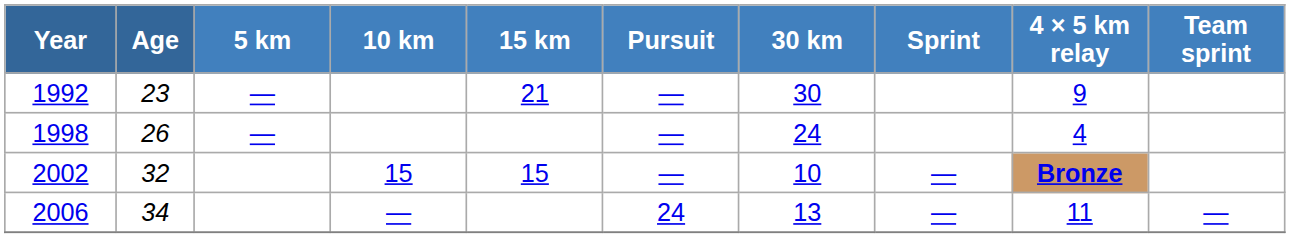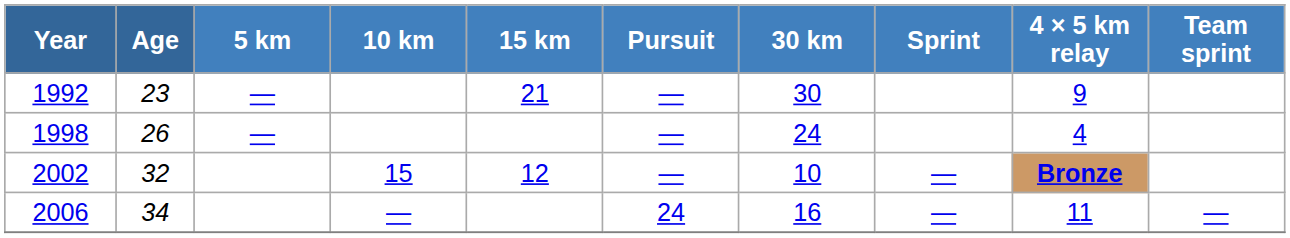 <table class="wikitable" style="font-size:95%; text-align:center; border:grey solid 1px; border-collapse:collapse; background:#ffffff;">
 <tr>
 <th style="background-color:#369; color:white; width:60px;"> Year </th>
 <th style="background-color:#369; color:white; width:40px;"> Age </th>
 <th style="background-color:#4180be; color:white; width:75px;"> 5 km </th>
 <th style="background-color:#4180be; color:white; width:75px;"> 10 km </th>
 <th style="background-color:#4180be; color:white; width:75px;"> 15 km </th>
 <th style="background-color:#4180be; color:white; width:75px;"> Pursuit </th>
 <th style="background-color:#4180be; color:white; width:75px;"> 30 km </th>
 <th style="background-color:#4180be; color:white; width:75px;"> Sprint </th>
 <th style="background-color:#4180be; color:white; width:75px;"> 4 × 5 km <br> relay </th>
 <th style="background-color:#4180be; color:white; width:75px;"> Team <br> sprint </th>
 </tr>
 <tr>
 <td><a href='#'>1992</a></td>
 <td><em>23</em></td>
 <td><a href='#'>—</a></td>
 <td></td>
 <td><a href='#'>21</a></td>
 <td><a href='#'>—</a></td>
 <td><a href='#'>30</a></td>
 <td></td>
 <td><a href='#'>9</a></td>
 <td></td>
 </tr>
 <tr>
 <td><a href='#'>1998</a></td>
 <td><em>26</em></td>
 <td><a href='#'>—</a></td>
 <td></td>
 <td><a href='#'></a></td>
 <td><a href='#'>—</a></td>
 <td><a href='#'>24</a></td>
 <td></td>
 <td><a href='#'>4</a></td>
 <td></td>
 </tr>
 <tr>
 <td><a href='#'>2002</a></td>
 <td><em>32</em></td>
 <td></td>
 <td><a href='#'>15</a></td>
-<td><a href='#'>15</a></td>
+<td><a href='#'>12</a></td>
 <td><a href='#'>—</a></td>
 <td><a href='#'>10</a></td>
 <td><a href='#'>—</a></td>
 <td bgcolor="cc9966"><a href='#'><strong>Bronze</strong></a></td>
 <td></td>
 </tr>
 <tr>
 <td><a href='#'>2006</a></td>
 <td><em>34</em></td>
 <td></td>
 <td><a href='#'>—</a></td>
 <td></td>
 <td><a href='#'>24</a></td>
-<td><a href='#'>13</a></td>
+<td><a href='#'>16</a></td>
 <td><a href='#'>—</a></td>
 <td><a href='#'>11</a></td>
 <td><a href='#'>—</a></td>
 </tr>
 <tr>
 </tr>
 </table>
